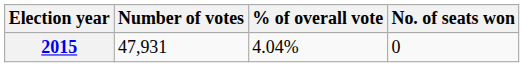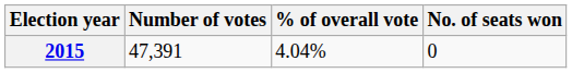 <table class="wikitable">
 <tr>
 <th>Election year</th>
 <th>Number of votes</th>
 <th>% of overall vote</th>
 <th>No. of seats won</th>
 </tr>
 <tr>
 <th><a href='#'>2015</a></th>
-<td>47,931</td>
+<td>47,391</td>
 <td>4.04%</td>
 <td>0</td>
 </tr>
 </table>
